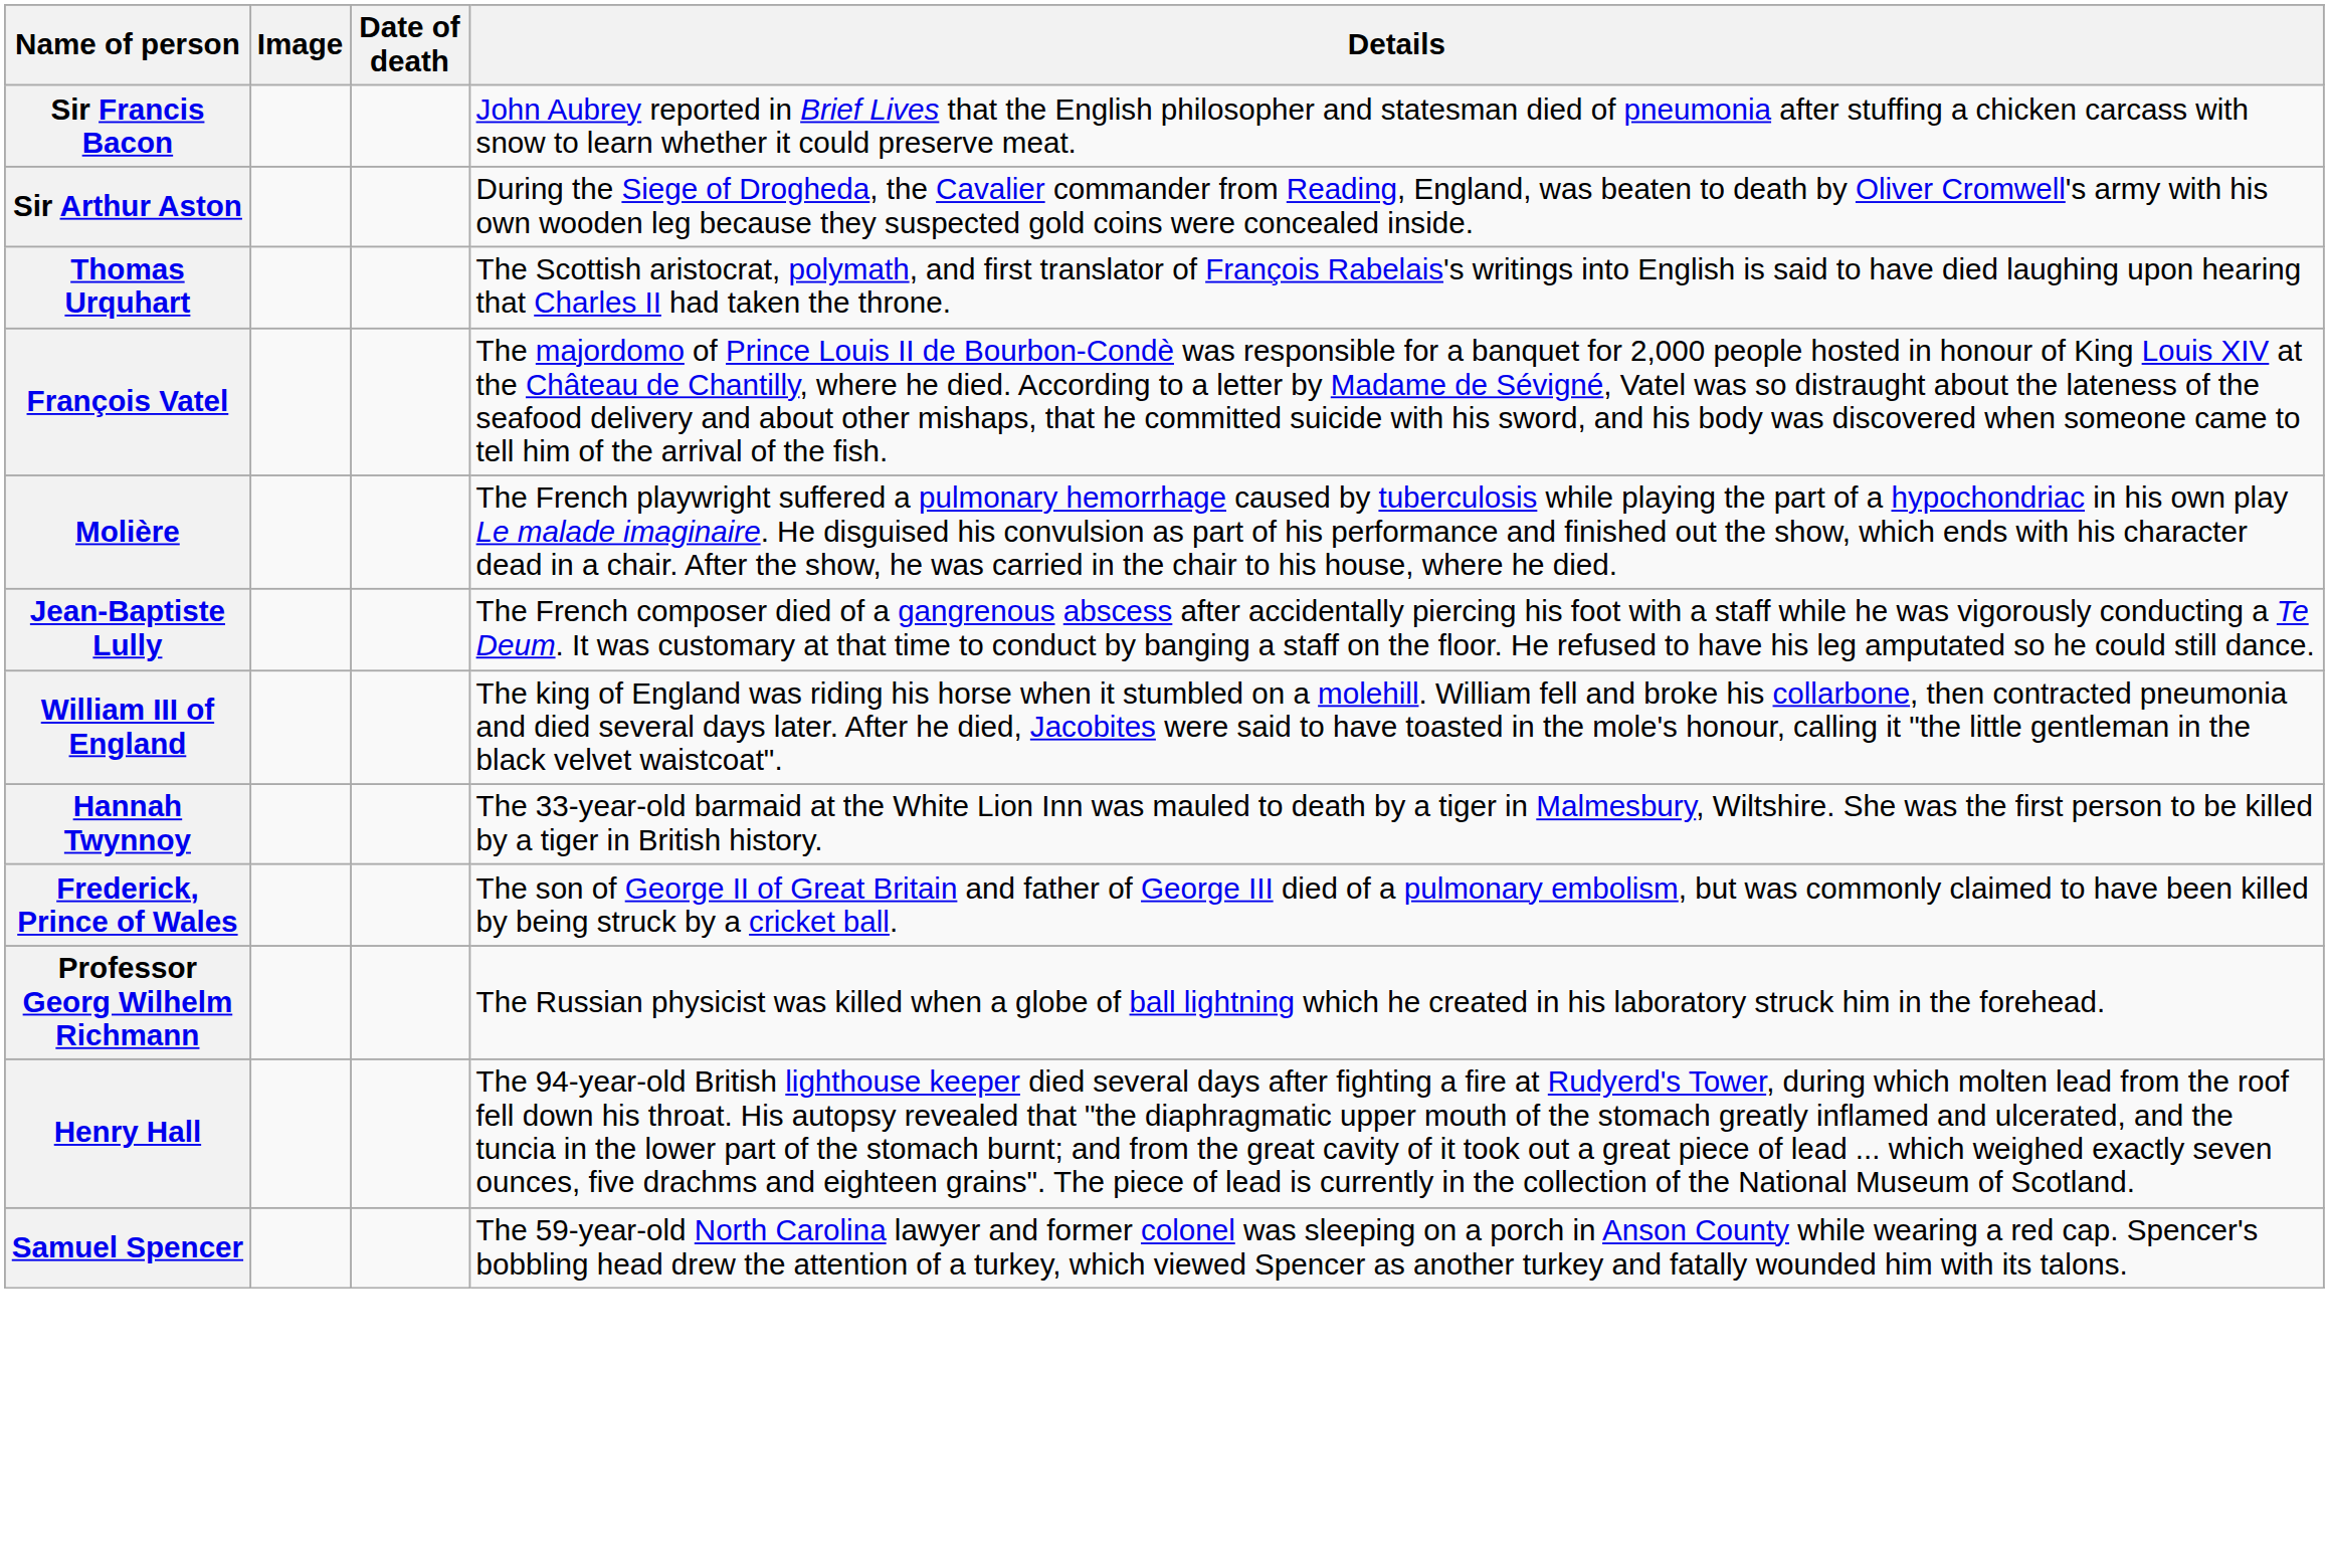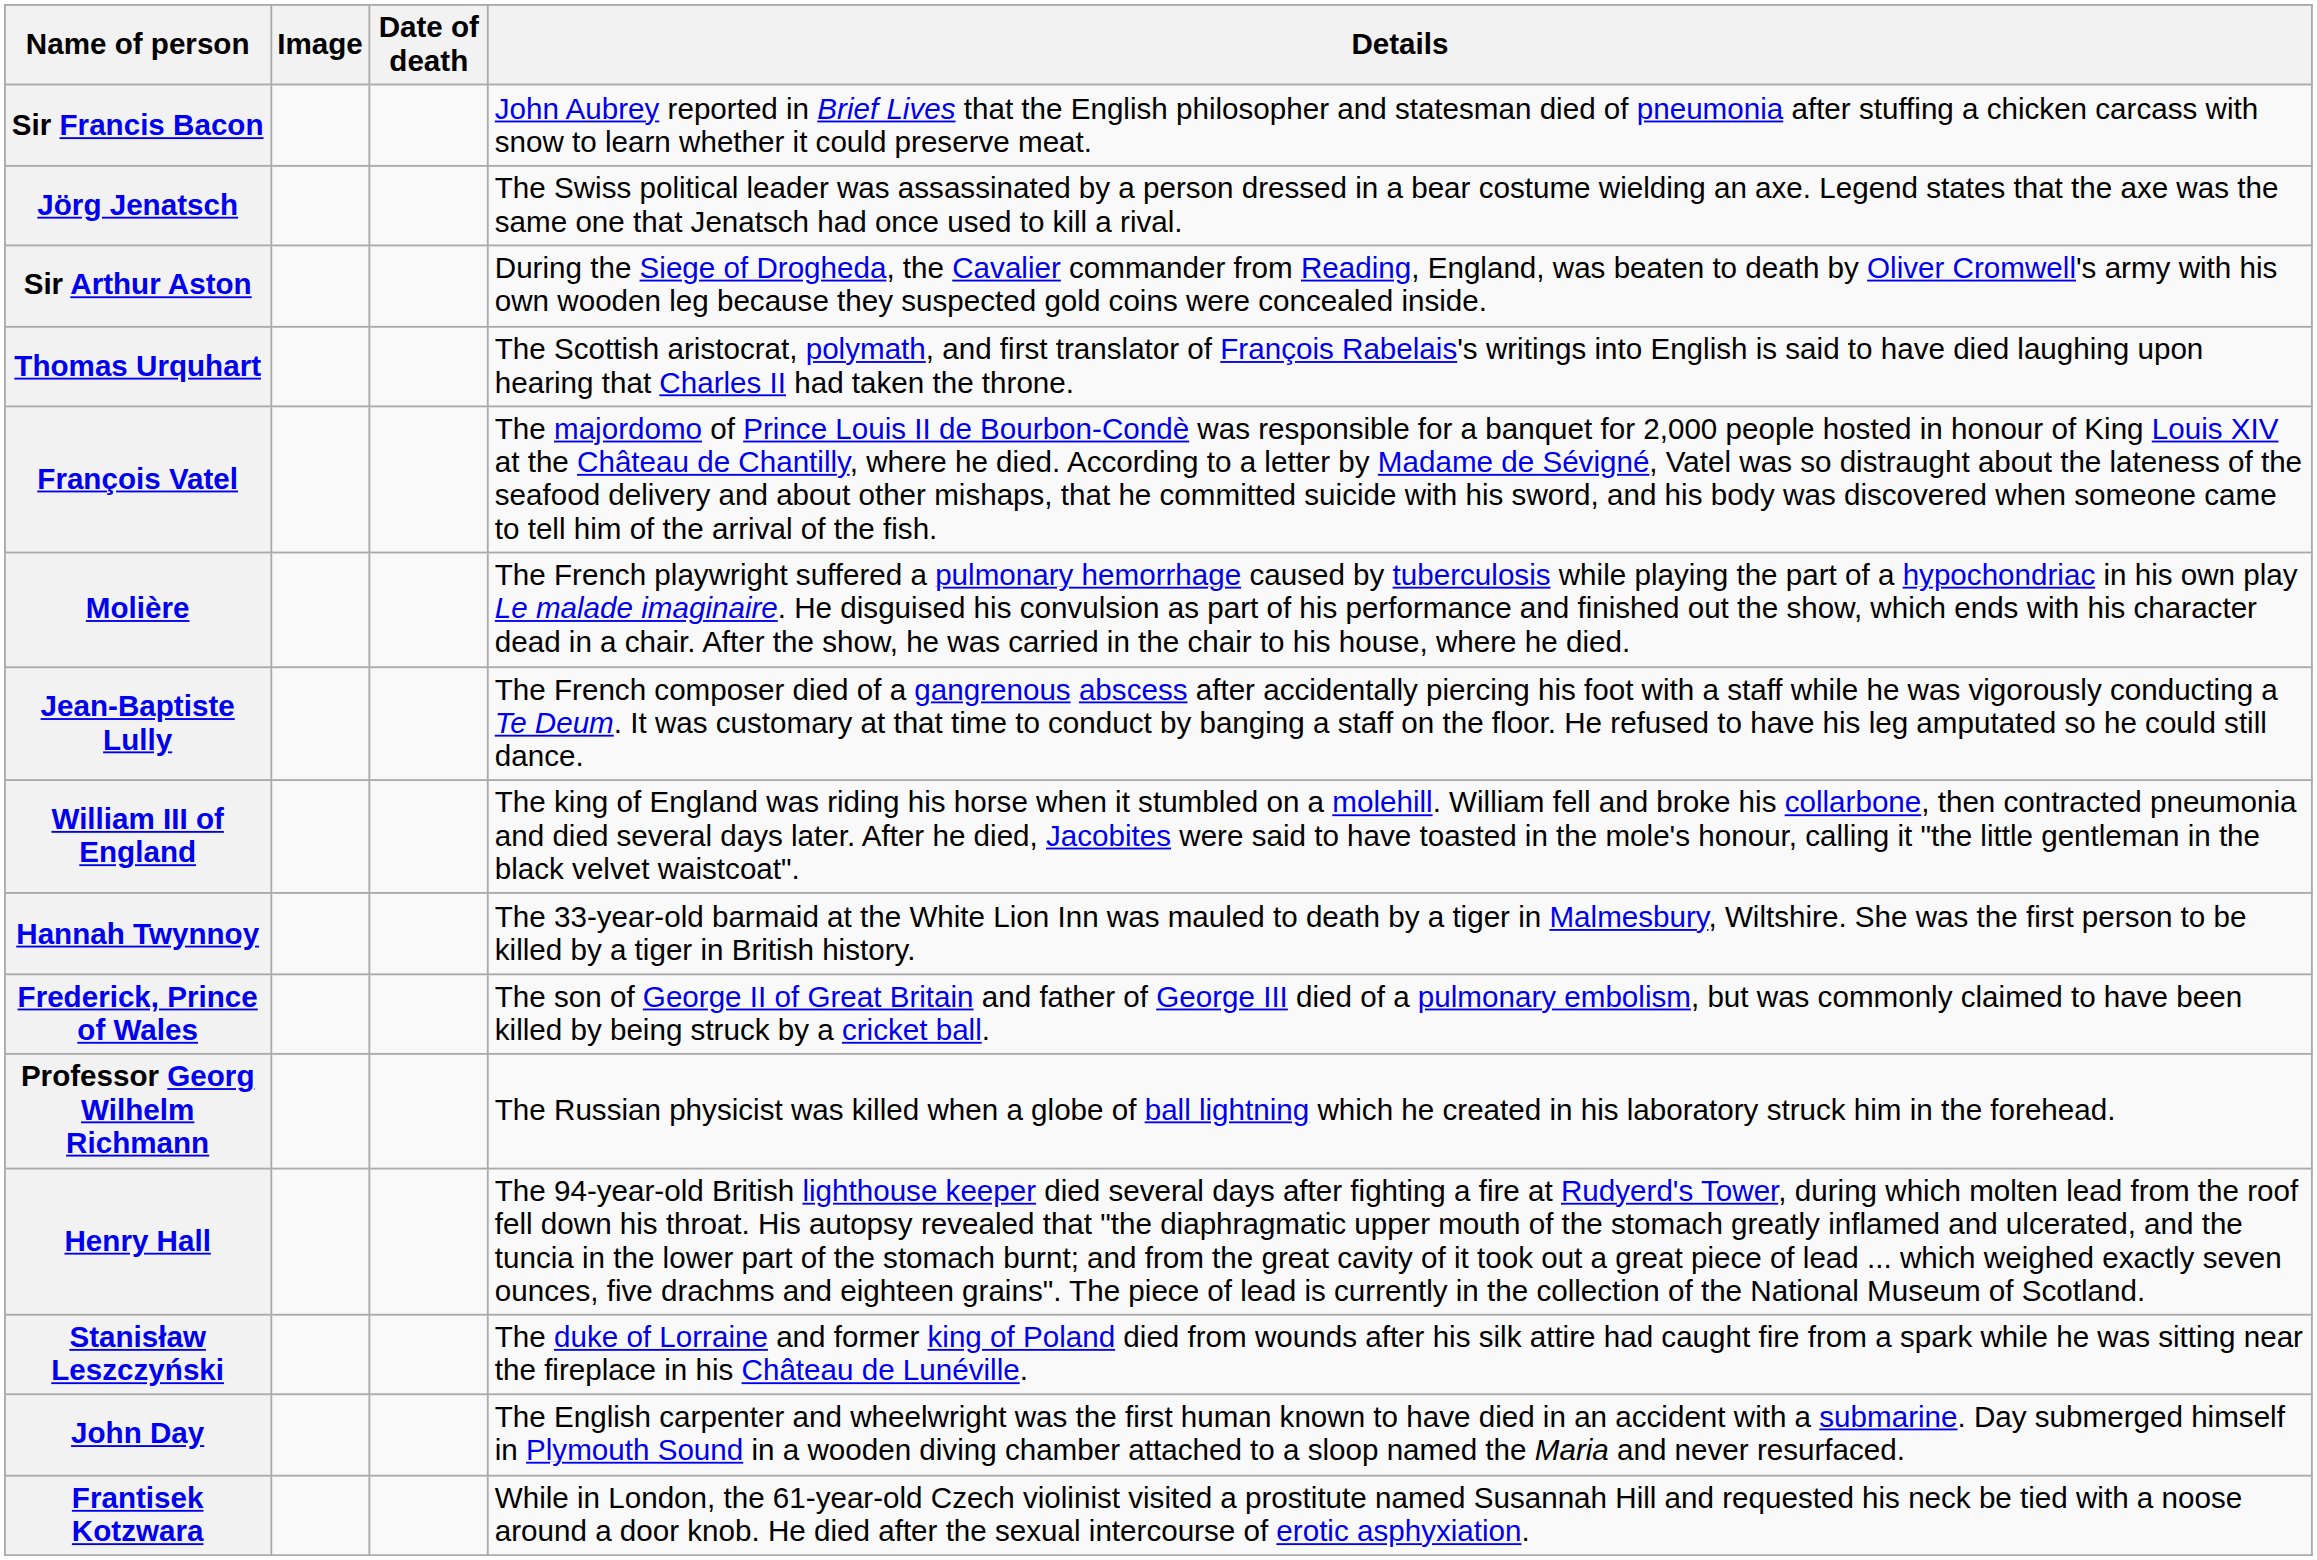 <table class="wikitable">
 <tr>
 <th scope="col">Name of person</th>
 <th scope="col">Image</th>
 <th scope="col">Date of death</th>
 <th scope="col">Details</th>
 </tr>
 <tr>
 <th>Sir <a href='#'>Francis Bacon</a></th>
 <td></td>
 <td></td>
 <td><a href='#'>John Aubrey</a> reported in <em><a href='#'>Brief Lives</a></em> that the English philosopher and statesman died of <a href='#'>pneumonia</a> after stuffing a chicken carcass with snow to learn whether it could preserve meat.</td>
+</tr>
+<tr>
+<th><a href='#'>Jörg Jenatsch</a></th>
+<td></td>
+<td></td>
+<td>The Swiss political leader was assassinated by a person dressed in a bear costume wielding an axe. Legend states that the axe was the same one that Jenatsch had once used to kill a rival.</td>
 </tr>
 <tr>
 <th>Sir <a href='#'>Arthur Aston</a></th>
 <td></td>
 <td></td>
 <td>During the <a href='#'>Siege of Drogheda</a>, the <a href='#'>Cavalier</a> commander from <a href='#'>Reading</a>, England, was beaten to death by <a href='#'>Oliver Cromwell</a>'s army with his own wooden leg because they suspected gold coins were concealed inside.</td>
 </tr>
 <tr>
 <th><a href='#'>Thomas Urquhart</a></th>
 <td></td>
 <td></td>
 <td>The Scottish aristocrat, <a href='#'>polymath</a>, and first translator of <a href='#'>François Rabelais</a>'s writings into English is said to have died laughing upon hearing that <a href='#'>Charles II</a> had taken the throne.</td>
 </tr>
 <tr>
 <th><a href='#'>François Vatel</a></th>
 <td></td>
 <td></td>
 <td>The <a href='#'>majordomo</a> of <a href='#'>Prince Louis II de Bourbon-Condè</a> was responsible for a banquet for 2,000 people hosted in honour of King <a href='#'>Louis XIV</a> at the <a href='#'>Château de Chantilly</a>, where he died. According to a letter by <a href='#'>Madame de Sévigné</a>, Vatel was so distraught about the lateness of the seafood delivery and about other mishaps, that he committed suicide with his sword, and his body was discovered when someone came to tell him of the arrival of the fish.</td>
 </tr>
 <tr>
 <th><a href='#'>Molière</a></th>
 <td></td>
 <td></td>
 <td>The French playwright suffered a <a href='#'>pulmonary hemorrhage</a> caused by <a href='#'>tuberculosis</a> while playing the part of a <a href='#'>hypochondriac</a> in his own play <em><a href='#'>Le malade imaginaire</a></em>. He disguised his convulsion as part of his performance and finished out the show, which ends with his character dead in a chair. After the show, he was carried in the chair to his house, where he died.</td>
 </tr>
 <tr>
 <th><a href='#'>Jean-Baptiste Lully</a></th>
 <td></td>
 <td></td>
 <td>The French composer died of a <a href='#'>gangrenous</a> <a href='#'>abscess</a> after accidentally piercing his foot with a staff while he was vigorously conducting a <em><a href='#'>Te Deum</a></em>. It was customary at that time to conduct by banging a staff on the floor. He refused to have his leg amputated so he could still dance.</td>
 </tr>
 <tr>
 <th><a href='#'>William III of England</a></th>
 <td></td>
 <td></td>
 <td>The king of England was riding his horse when it stumbled on a <a href='#'>molehill</a>. William fell and broke his <a href='#'>collarbone</a>, then contracted pneumonia and died several days later. After he died, <a href='#'>Jacobites</a> were said to have toasted in the mole's honour, calling it "the little gentleman in the black velvet waistcoat".</td>
 </tr>
 <tr>
 <th><a href='#'>Hannah Twynnoy</a></th>
 <td></td>
 <td></td>
 <td>The 33-year-old barmaid at the White Lion Inn was mauled to death by a tiger in <a href='#'>Malmesbury</a>, Wiltshire. She was the first person to be killed by a tiger in British history.</td>
 </tr>
 <tr>
 <th><a href='#'>Frederick, Prince of Wales</a></th>
 <td></td>
 <td></td>
 <td>The son of <a href='#'>George II of Great Britain</a> and father of <a href='#'>George III</a> died of a <a href='#'>pulmonary embolism</a>, but was commonly claimed to have been killed by being struck by a <a href='#'>cricket ball</a>.</td>
 </tr>
 <tr>
 <th>Professor <a href='#'>Georg Wilhelm Richmann</a></th>
 <td></td>
 <td></td>
 <td>The Russian physicist was killed when a globe of <a href='#'>ball lightning</a> which he created in his laboratory struck him in the forehead.</td>
 </tr>
 <tr>
 <th><a href='#'>Henry Hall</a></th>
 <td></td>
 <td></td>
 <td>The 94-year-old British <a href='#'>lighthouse keeper</a> died several days after fighting a fire at <a href='#'>Rudyerd's Tower</a>, during which molten lead from the roof fell down his throat. His autopsy revealed that "the diaphragmatic upper mouth of the stomach greatly inflamed and ulcerated, and the tuncia in the lower part of the stomach burnt; and from the great cavity of it took out a great piece of lead ... which weighed exactly seven ounces, five drachms and eighteen grains". The piece of lead is currently in the collection of the National Museum of Scotland.</td>
 </tr>
 <tr>
-<th><a href='#'>Samuel Spencer</a></th>
+<th><a href='#'>Stanisław Leszczyński</a></th>
 <td></td>
 <td></td>
-<td>The 59-year-old <a href='#'>North Carolina</a> lawyer and former <a href='#'>colonel</a> was sleeping on a porch in <a href='#'>Anson County</a> while wearing a red cap. Spencer's bobbling head drew the attention of a turkey, which viewed Spencer as another turkey and fatally wounded him with its talons.</td>
+<td>The <a href='#'>duke of Lorraine</a> and former <a href='#'>king of Poland</a> died from wounds after his silk attire had caught fire from a spark while he was sitting near the fireplace in his <a href='#'>Château de Lunéville</a>.</td>
+</tr>
+<tr>
+<th><a href='#'>John Day</a></th>
+<td></td>
+<td></td>
+<td>The English carpenter and wheelwright was the first human known to have died in an accident with a <a href='#'>submarine</a>. Day submerged himself in <a href='#'>Plymouth Sound</a> in a wooden diving chamber attached to a sloop named the <em>Maria</em> and never resurfaced.</td>
+</tr>
+<tr>
+<th><a href='#'>Frantisek Kotzwara</a></th>
+<td></td>
+<td></td>
+<td>While in London, the 61-year-old Czech violinist visited a prostitute named Susannah Hill and requested his neck be tied with a noose around a door knob. He died after the sexual intercourse of <a href='#'>erotic asphyxiation</a>.</td>
 </tr>
 </table>
